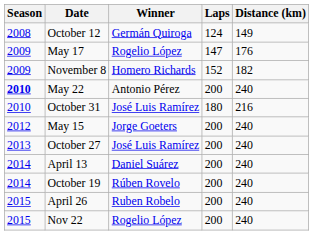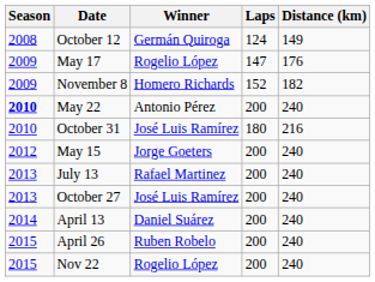 <table class="wikitable">
 <tr>
 <th>Season</th>
 <th>Date</th>
 <th>Winner</th>
 <th>Laps</th>
 <th>Distance (km)</th>
 </tr>
 <tr>
 <td><a href='#'>2008</a></td>
 <td>October 12</td>
 <td> <a href='#'>Germán Quiroga</a></td>
 <td>124</td>
 <td>149</td>
 </tr>
 <tr>
 <td><a href='#'>2009</a></td>
 <td>May 17</td>
 <td> <a href='#'>Rogelio López</a></td>
 <td>147</td>
 <td>176</td>
 </tr>
 <tr>
 <td><a href='#'>2009</a></td>
 <td>November 8</td>
 <td> <a href='#'>Homero Richards</a></td>
 <td>152</td>
 <td>182</td>
 </tr>
 <tr>
 <td><strong><a href='#'>2010</a></strong></td>
 <td>May 22</td>
 <td> Antonio Pérez</td>
 <td>200</td>
 <td>240</td>
 </tr>
 <tr>
 <td><a href='#'>2010</a></td>
 <td>October 31</td>
 <td> <a href='#'>José Luis Ramírez</a></td>
 <td>180</td>
 <td>216</td>
 </tr>
 <tr>
 <td><a href='#'>2012</a></td>
 <td>May 15</td>
 <td> <a href='#'>Jorge Goeters</a></td>
 <td>200</td>
 <td>240</td>
 </tr>
 <tr>
 <td><a href='#'>2013</a></td>
+<td>July 13</td>
+<td> <a href='#'>Rafael Martinez</a></td>
+<td>200</td>
+<td>240</td>
+</tr>
+<tr>
+<td><a href='#'>2013</a></td>
 <td>October 27</td>
 <td> <a href='#'>José Luis Ramírez</a></td>
 <td>200</td>
 <td>240</td>
 </tr>
 <tr>
 <td><a href='#'>2014</a></td>
 <td>April 13</td>
 <td> <a href='#'>Daniel Suárez</a></td>
-<td>200</td>
-<td>240</td>
-</tr>
-<tr>
-<td><a href='#'>2014</a></td>
-<td>October 19</td>
-<td> <a href='#'>Rúben Rovelo</a></td>
 <td>200</td>
 <td>240</td>
 </tr>
 <tr>
 <td><a href='#'>2015</a></td>
 <td>April 26</td>
 <td> <a href='#'>Ruben Robelo</a></td>
 <td>200</td>
 <td>240</td>
 </tr>
 <tr>
 <td><a href='#'>2015</a></td>
 <td>Nov 22</td>
 <td> <a href='#'>Rogelio López</a></td>
 <td>200</td>
 <td>240</td>
 </tr>
 </table>
